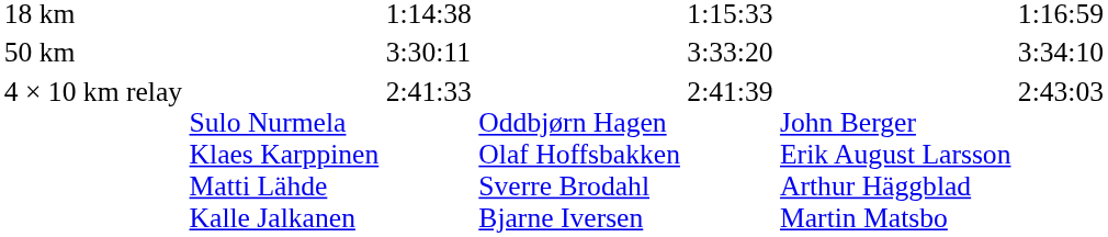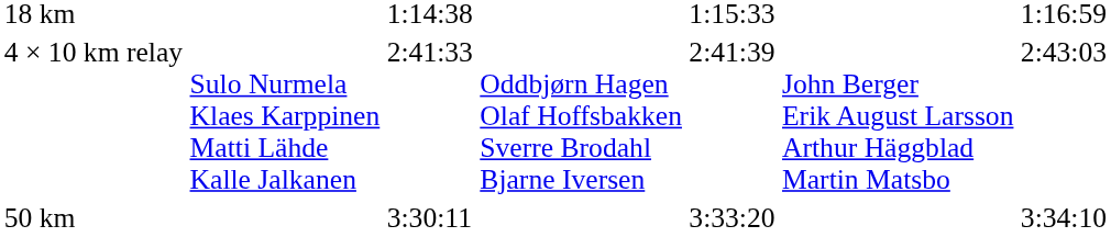 <table>
 <tr>
 <td>18 km<br></td>
 <td></td>
 <td>1:14:38</td>
 <td></td>
 <td>1:15:33</td>
 <td></td>
 <td>1:16:59</td>
 </tr>
+<tr valign="top">
+<td>4 × 10 km relay<br></td>
+<td><br><a href='#'>Sulo Nurmela</a><br><a href='#'>Klaes Karppinen</a><br><a href='#'>Matti Lähde</a><br><a href='#'>Kalle Jalkanen</a></td>
+<td>2:41:33</td>
+<td><br><a href='#'>Oddbjørn Hagen</a><br><a href='#'>Olaf Hoffsbakken</a><br><a href='#'>Sverre Brodahl</a><br><a href='#'>Bjarne Iversen</a></td>
+<td>2:41:39</td>
+<td><br><a href='#'>John Berger</a><br><a href='#'>Erik August Larsson</a><br><a href='#'>Arthur Häggblad</a><br><a href='#'>Martin Matsbo</a></td>
+<td>2:43:03</td>
+</tr>
 <tr>
 <td>50 km<br></td>
 <td></td>
 <td>3:30:11</td>
 <td></td>
 <td>3:33:20</td>
 <td></td>
 <td>3:34:10</td>
 </tr>
-<tr valign="top">
-<td>4 × 10 km relay<br></td>
-<td><br><a href='#'>Sulo Nurmela</a><br><a href='#'>Klaes Karppinen</a><br><a href='#'>Matti Lähde</a><br><a href='#'>Kalle Jalkanen</a></td>
-<td>2:41:33</td>
-<td><br><a href='#'>Oddbjørn Hagen</a><br><a href='#'>Olaf Hoffsbakken</a><br><a href='#'>Sverre Brodahl</a><br><a href='#'>Bjarne Iversen</a></td>
-<td>2:41:39</td>
-<td><br><a href='#'>John Berger</a><br><a href='#'>Erik August Larsson</a><br><a href='#'>Arthur Häggblad</a><br><a href='#'>Martin Matsbo</a></td>
-<td>2:43:03</td>
-</tr>
 </table>
